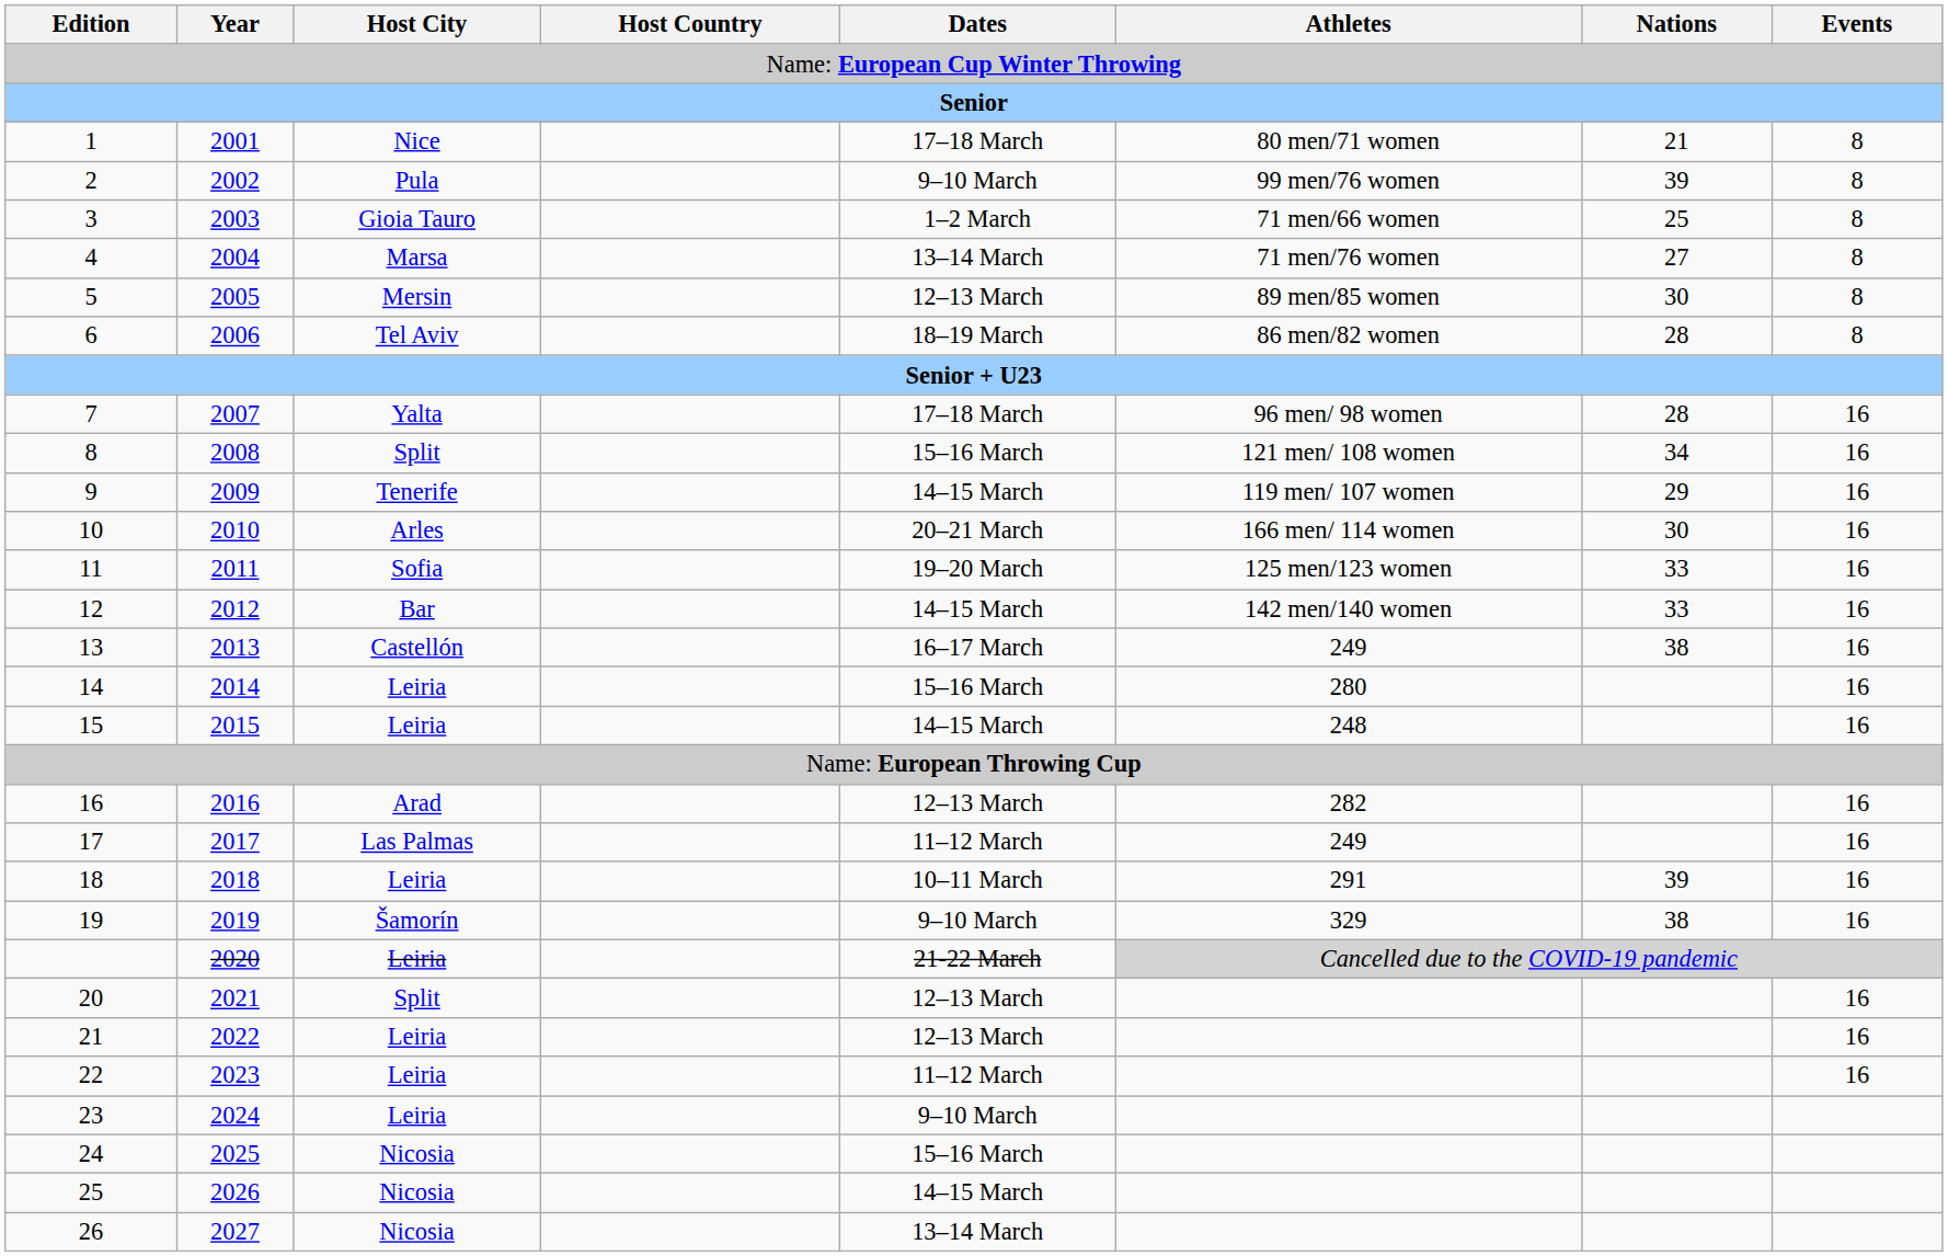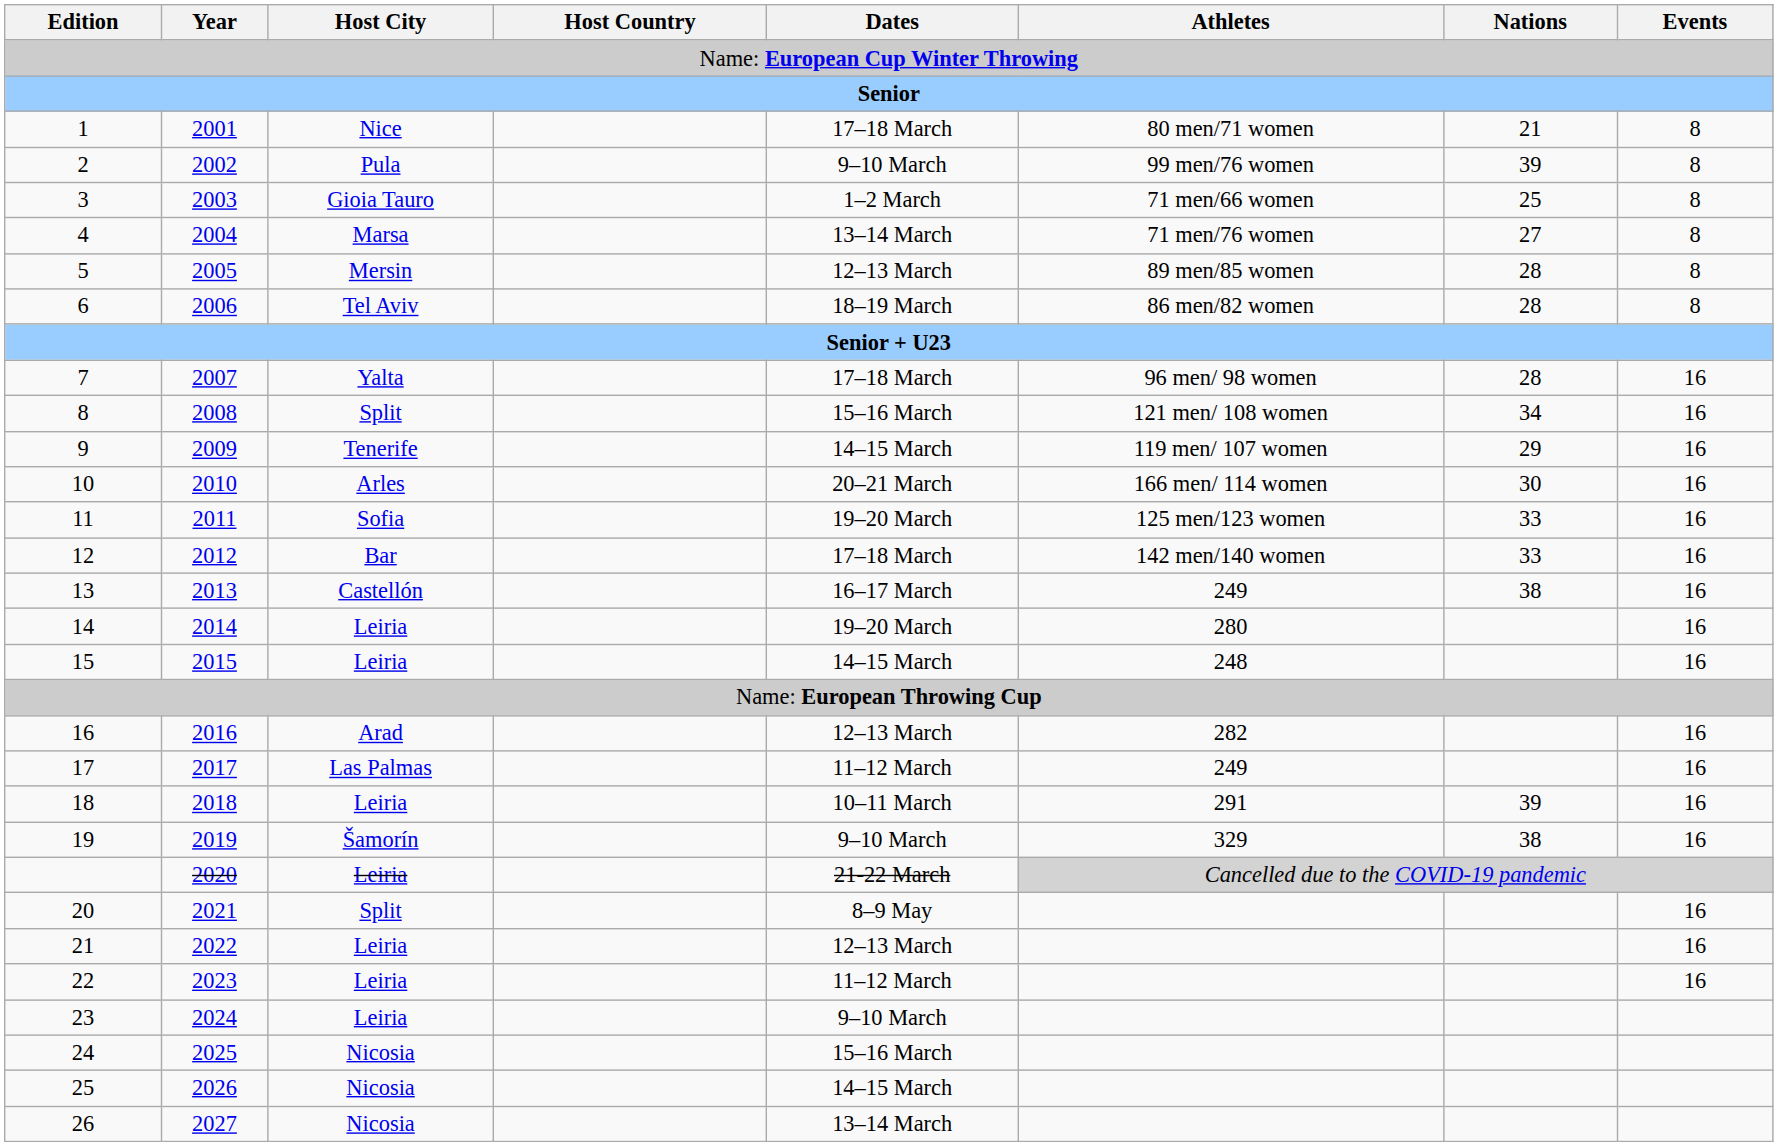 <table class="wikitable" style=" text-align:center; font-size:100%;" width="100%">
 <tr>
 <th>Edition</th>
 <th>Year</th>
 <th>Host City</th>
 <th>Host Country</th>
 <th>Dates</th>
 <th>Athletes</th>
 <th>Nations</th>
 <th>Events</th>
 </tr>
 <tr>
 <td colspan="8" bgcolor="#cccccc"align=center>Name: <strong><a href='#'>European Cup Winter Throwing</a></strong></td>
 </tr>
 <tr>
 <td colspan="8" bgcolor="#9acdff"align=center><strong>Senior</strong></td>
 </tr>
 <tr>
 <td>1</td>
 <td><a href='#'>2001</a></td>
 <td><a href='#'>Nice</a></td>
 <td align=left></td>
 <td>17–18 March</td>
 <td>80 men/71 women</td>
 <td>21</td>
 <td>8</td>
 </tr>
 <tr>
 <td>2</td>
 <td><a href='#'>2002</a></td>
 <td><a href='#'>Pula</a></td>
 <td align=left></td>
 <td>9–10 March</td>
 <td>99 men/76 women</td>
 <td>39</td>
 <td>8</td>
 </tr>
 <tr>
 <td>3</td>
 <td><a href='#'>2003</a></td>
 <td><a href='#'>Gioia Tauro</a></td>
 <td align=left></td>
 <td>1–2 March</td>
 <td>71 men/66 women</td>
 <td>25</td>
 <td>8</td>
 </tr>
 <tr>
 <td>4</td>
 <td><a href='#'>2004</a></td>
 <td><a href='#'>Marsa</a></td>
 <td align=left></td>
 <td>13–14 March</td>
 <td>71 men/76 women</td>
 <td>27</td>
 <td>8</td>
 </tr>
 <tr>
 <td>5</td>
 <td><a href='#'>2005</a></td>
 <td><a href='#'>Mersin</a></td>
 <td align=left></td>
 <td>12–13 March</td>
 <td>89 men/85 women</td>
-<td>30</td>
+<td>28</td>
 <td>8</td>
 </tr>
 <tr>
 <td>6</td>
 <td><a href='#'>2006</a></td>
 <td><a href='#'>Tel Aviv</a></td>
 <td align=left></td>
 <td>18–19 March</td>
 <td>86 men/82 women</td>
 <td>28</td>
 <td>8</td>
 </tr>
 <tr>
 <td colspan="8" bgcolor="#9acdff"align=center><strong>Senior + U23</strong></td>
 </tr>
 <tr>
 <td>7</td>
 <td><a href='#'>2007</a></td>
 <td><a href='#'>Yalta</a></td>
 <td align=left></td>
 <td>17–18 March</td>
 <td>96 men/ 98 women</td>
 <td>28</td>
 <td>16</td>
 </tr>
 <tr>
 <td>8</td>
 <td><a href='#'>2008</a></td>
 <td><a href='#'>Split</a></td>
 <td align=left></td>
 <td>15–16 March</td>
 <td>121 men/ 108 women</td>
 <td>34</td>
 <td>16</td>
 </tr>
 <tr>
 <td>9</td>
 <td><a href='#'>2009</a></td>
 <td><a href='#'>Tenerife</a></td>
 <td align=left></td>
 <td>14–15 March</td>
 <td>119 men/ 107 women</td>
 <td>29</td>
 <td>16</td>
 </tr>
 <tr>
 <td>10</td>
 <td><a href='#'>2010</a></td>
 <td><a href='#'>Arles</a></td>
 <td align=left></td>
 <td>20–21 March</td>
 <td>166 men/ 114 women</td>
 <td>30</td>
 <td>16</td>
 </tr>
 <tr>
 <td>11</td>
 <td><a href='#'>2011</a></td>
 <td><a href='#'>Sofia</a></td>
 <td align=left></td>
 <td>19–20 March</td>
 <td>125 men/123 women</td>
 <td>33</td>
 <td>16</td>
 </tr>
 <tr>
 <td>12</td>
 <td><a href='#'>2012</a></td>
 <td><a href='#'>Bar</a></td>
 <td align=left></td>
-<td>14–15 March</td>
+<td>17–18 March</td>
 <td>142 men/140 women</td>
 <td>33</td>
 <td>16</td>
 </tr>
 <tr>
 <td>13</td>
 <td><a href='#'>2013</a></td>
 <td><a href='#'>Castellón</a></td>
 <td align=left></td>
 <td>16–17 March</td>
 <td>249</td>
 <td>38</td>
 <td>16</td>
 </tr>
 <tr>
 <td>14</td>
 <td><a href='#'>2014</a></td>
 <td><a href='#'>Leiria</a></td>
 <td align=left></td>
-<td>15–16 March</td>
+<td>19–20 March</td>
 <td>280</td>
 <td></td>
 <td>16</td>
 </tr>
 <tr>
 <td>15</td>
 <td><a href='#'>2015</a></td>
 <td><a href='#'>Leiria</a></td>
 <td align=left></td>
 <td>14–15 March</td>
 <td>248</td>
 <td></td>
 <td>16</td>
 </tr>
 <tr>
 <td colspan="8" bgcolor="#cccccc"align=center>Name: <strong>European Throwing Cup</strong></td>
 </tr>
 <tr>
 <td>16</td>
 <td><a href='#'>2016</a></td>
 <td><a href='#'>Arad</a></td>
 <td align=left></td>
 <td>12–13 March</td>
 <td>282</td>
 <td></td>
 <td>16</td>
 </tr>
 <tr>
 <td>17</td>
 <td><a href='#'>2017</a></td>
 <td><a href='#'>Las Palmas</a></td>
 <td align=left></td>
 <td>11–12 March</td>
 <td>249</td>
 <td></td>
 <td>16</td>
 </tr>
 <tr>
 <td>18</td>
 <td><a href='#'>2018</a></td>
 <td><a href='#'>Leiria</a></td>
 <td align=left></td>
 <td>10–11 March</td>
 <td>291</td>
 <td>39</td>
 <td>16</td>
 </tr>
 <tr>
 <td>19</td>
 <td><a href='#'>2019</a></td>
 <td><a href='#'>Šamorín</a></td>
 <td align=left></td>
 <td>9–10 March</td>
 <td>329</td>
 <td>38</td>
 <td>16</td>
 </tr>
 <tr>
 <td></td>
 <td><del><a href='#'>2020</a></del></td>
 <td><del><a href='#'>Leiria</a></del></td>
 <td align=left><del> </del></td>
 <td><del>21-22 March</del></td>
 <td colspan=3 bgcolor=lightgrey><em>Cancelled due to the <a href='#'>COVID-19 pandemic</a></td>
 </tr>
 <tr>
 <td>20</td>
 <td><a href='#'>2021</a></td>
 <td><a href='#'>Split</a></td>
 <td align=left></td>
-<td>12–13 March</td>
+<td>8–9 May</td>
 <td></td>
 <td></td>
 <td>16</td>
 </tr>
 <tr>
 <td>21</td>
 <td><a href='#'>2022</a></td>
 <td><a href='#'>Leiria</a></td>
 <td align=left></td>
 <td>12–13 March</td>
 <td></td>
 <td></td>
 <td>16</td>
 </tr>
 <tr>
 <td>22</td>
 <td><a href='#'>2023</a></td>
 <td><a href='#'>Leiria</a></td>
 <td align=left></td>
 <td>11–12 March</td>
 <td></td>
 <td></td>
 <td>16</td>
 </tr>
 <tr>
 <td>23</td>
 <td><a href='#'>2024</a></td>
 <td><a href='#'>Leiria</a></td>
 <td align=left></td>
 <td>9–10 March</td>
 <td></td>
 <td></td>
 <td></td>
 </tr>
 <tr>
 <td>24</td>
 <td></em><a href='#'>2025</a><em></td>
 <td><a href='#'>Nicosia</a></td>
 <td align=left></td>
 <td>15–16 March</td>
 <td></td>
 <td></td>
 <td></td>
 </tr>
 <tr>
 <td>25</td>
 <td></em><a href='#'>2026</a><em></td>
 <td><a href='#'>Nicosia</a></td>
 <td align=left></td>
 <td>14–15 March</td>
 <td></td>
 <td></td>
 <td></td>
 </tr>
 <tr>
 <td>26</td>
 <td></em><a href='#'>2027</a><em></td>
 <td><a href='#'>Nicosia</a></td>
 <td align=left></td>
 <td>13–14 March</td>
 <td></td>
 <td></td>
 <td></td>
 </tr>
 </table>
